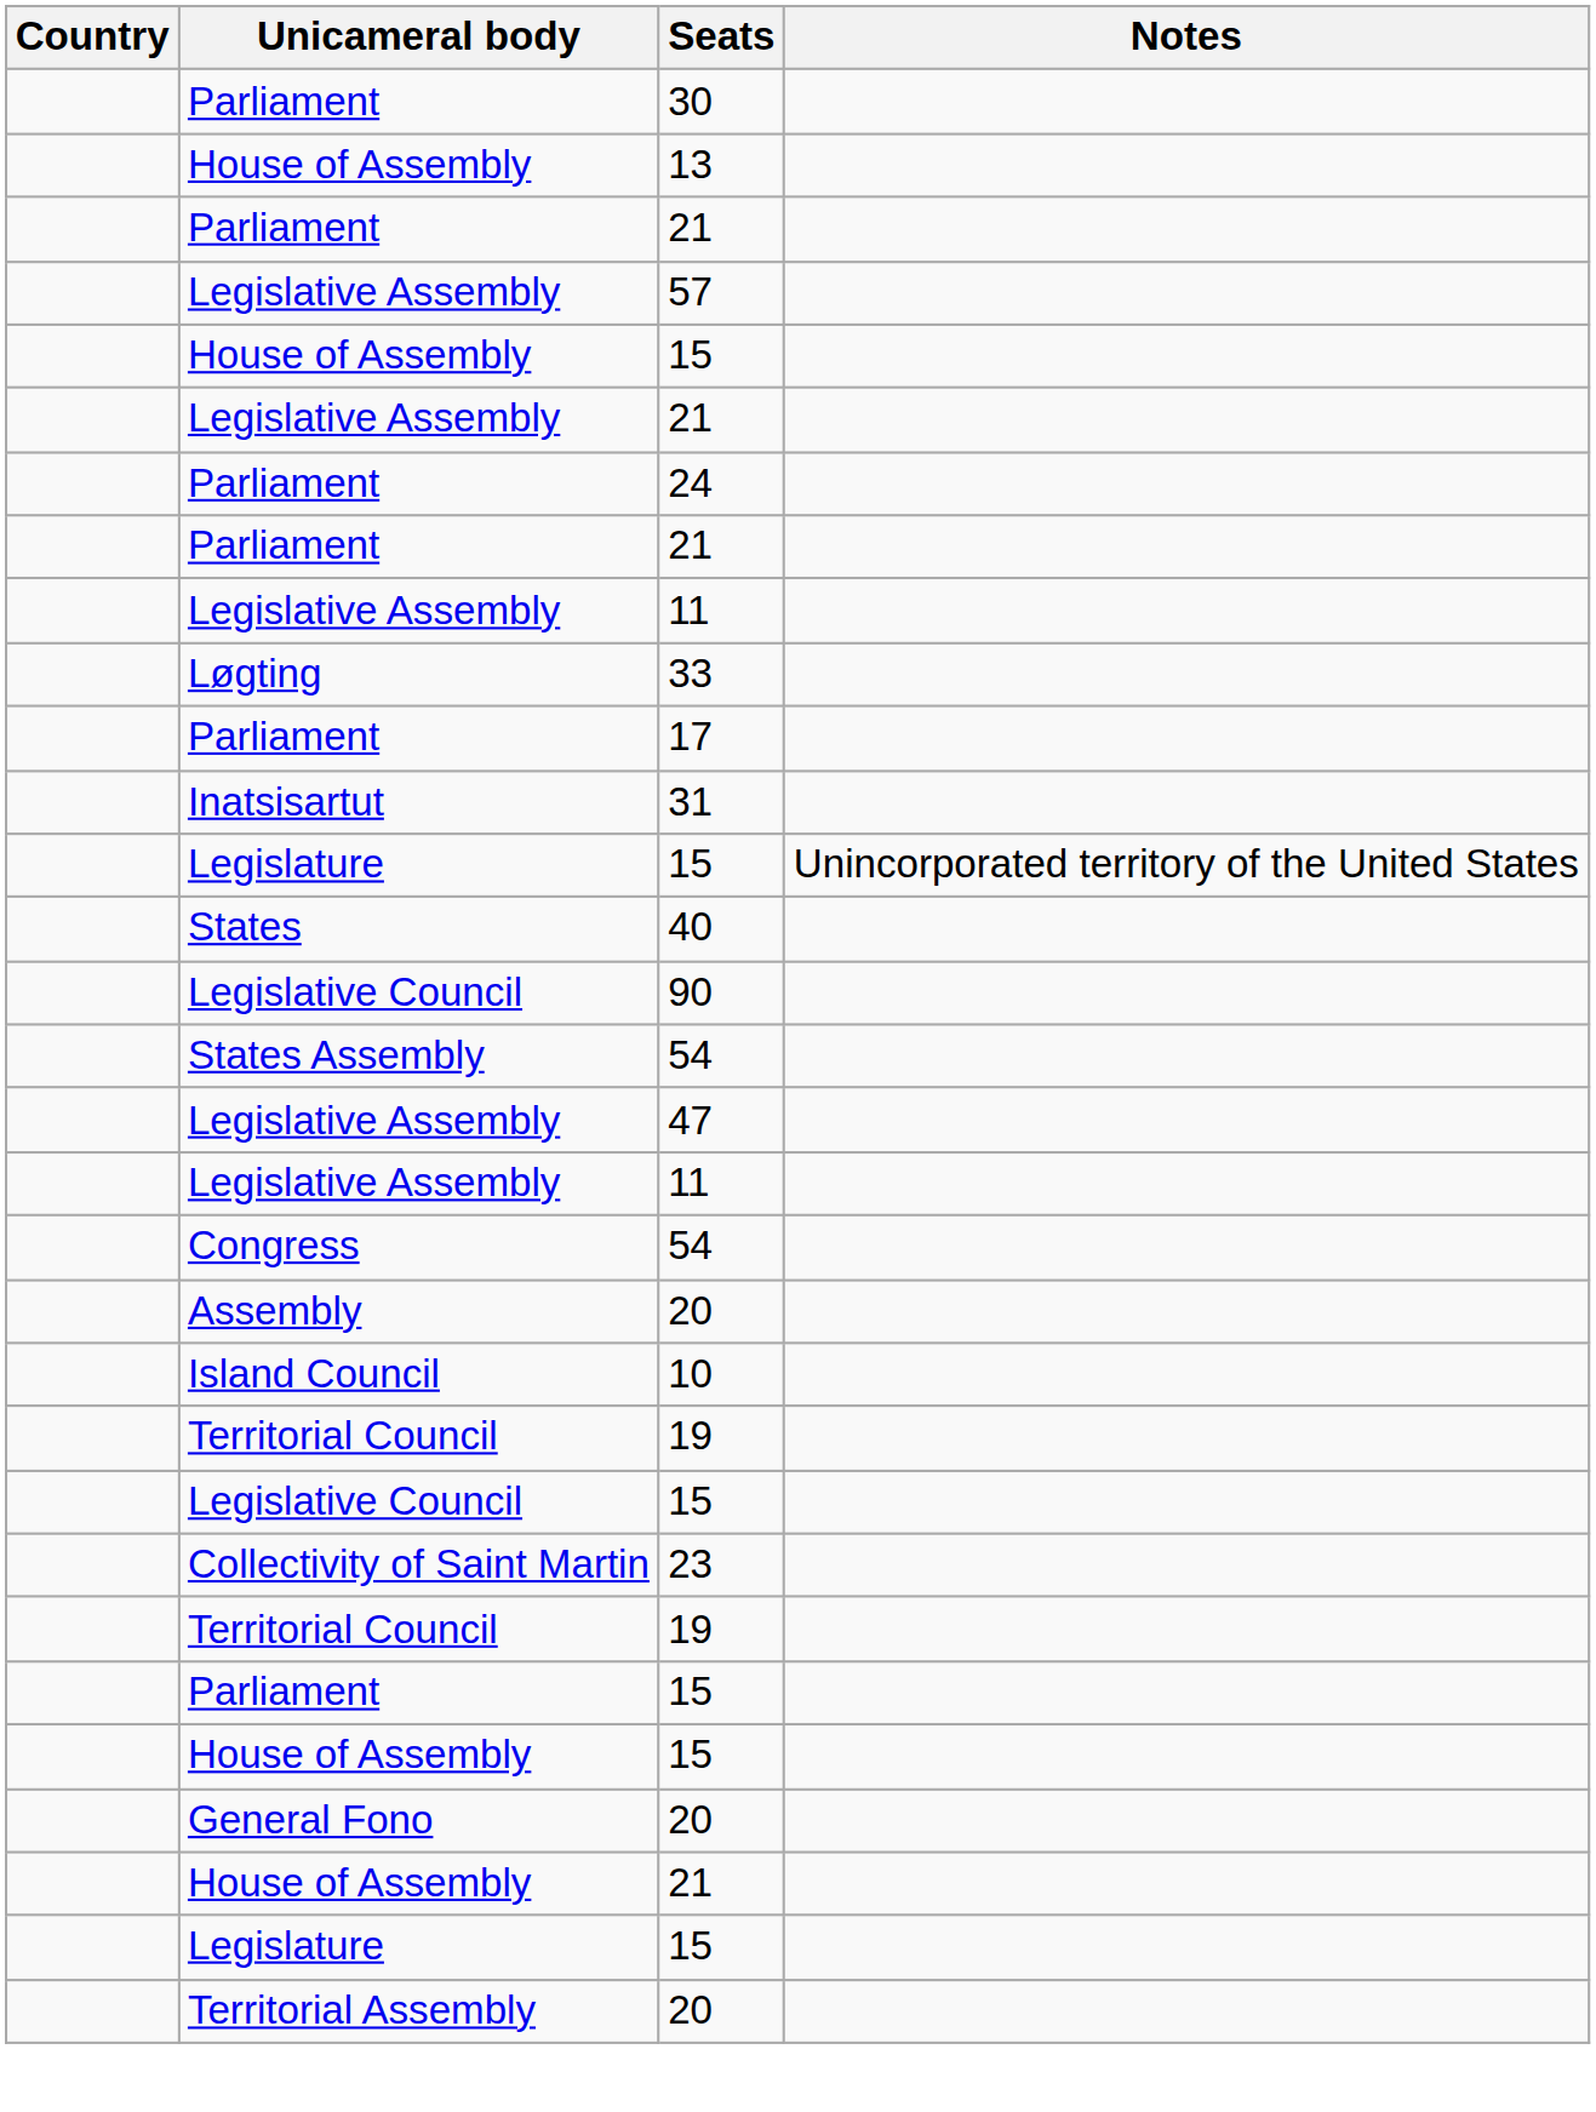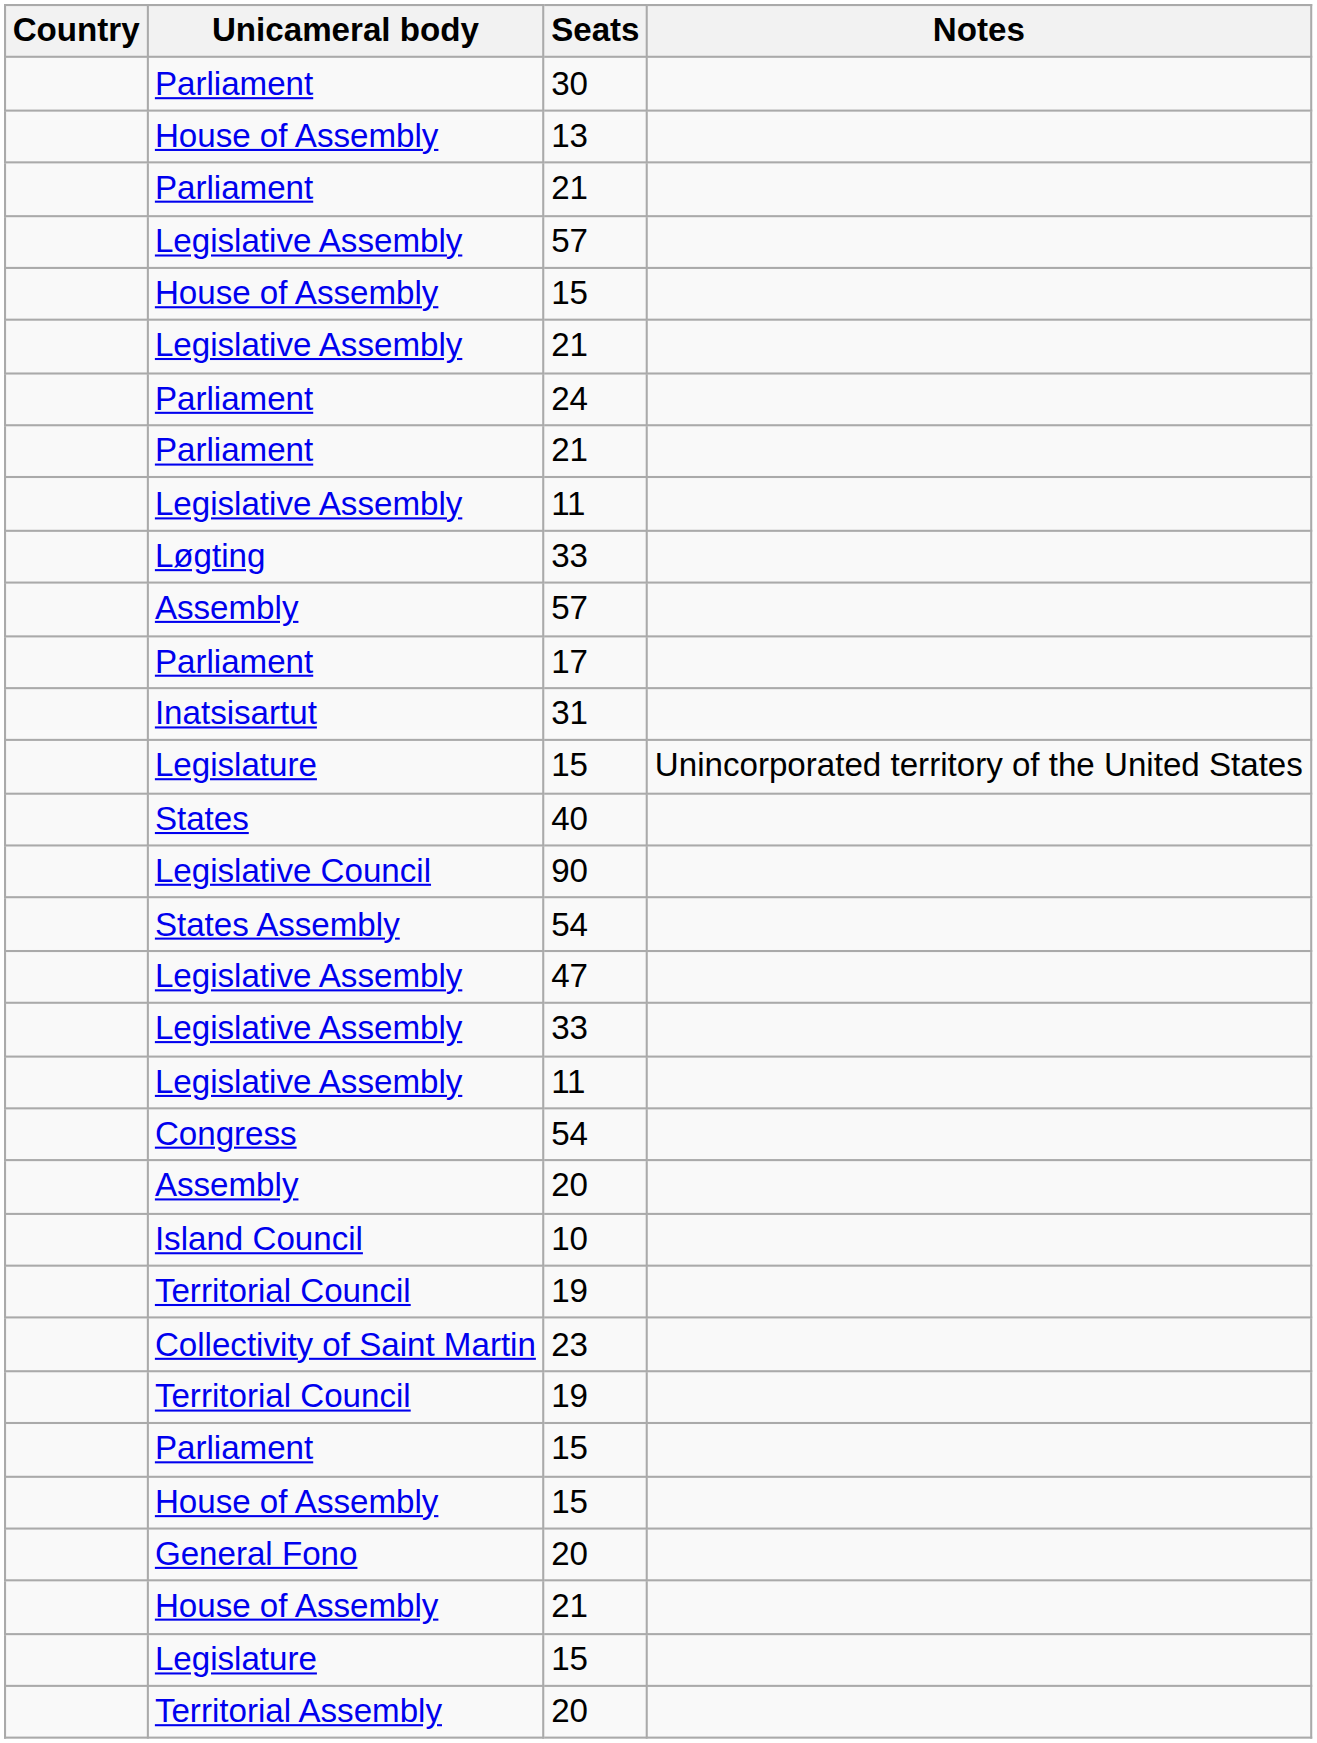 <table class="wikitable sortable">
 <tr>
 <th>Country</th>
 <th>Unicameral body</th>
 <th>Seats</th>
 <th>Notes</th>
 </tr>
 <tr>
 <td></td>
 <td><a href='#'>Parliament</a></td>
 <td>30</td>
 <td></td>
 </tr>
 <tr>
 <td></td>
 <td><a href='#'>House of Assembly</a></td>
 <td>13</td>
 <td></td>
 </tr>
 <tr>
 <td></td>
 <td><a href='#'>Parliament</a></td>
 <td>21</td>
 <td></td>
 </tr>
 <tr>
 <td></td>
 <td><a href='#'>Legislative Assembly</a></td>
 <td>57</td>
 <td></td>
 </tr>
 <tr>
 <td></td>
 <td><a href='#'>House of Assembly</a></td>
 <td>15</td>
 <td></td>
 </tr>
 <tr>
 <td></td>
 <td><a href='#'>Legislative Assembly</a></td>
 <td>21</td>
 <td></td>
 </tr>
 <tr>
 <td></td>
 <td><a href='#'>Parliament</a></td>
 <td>24</td>
 <td></td>
 </tr>
 <tr>
 <td></td>
 <td><a href='#'>Parliament</a></td>
 <td>21</td>
 <td></td>
 </tr>
 <tr>
 <td></td>
 <td><a href='#'>Legislative Assembly</a></td>
 <td>11</td>
 <td></td>
 </tr>
 <tr>
 <td></td>
 <td><a href='#'>Løgting</a></td>
 <td>33</td>
 <td></td>
 </tr>
 <tr>
 <td></td>
+<td><a href='#'>Assembly</a></td>
+<td>57</td>
+<td></td>
+</tr>
+<tr>
+<td></td>
 <td><a href='#'>Parliament</a></td>
 <td>17</td>
 <td></td>
 </tr>
 <tr>
 <td></td>
 <td><a href='#'>Inatsisartut</a></td>
 <td>31</td>
 <td></td>
 </tr>
 <tr>
 <td></td>
 <td><a href='#'>Legislature</a></td>
 <td>15</td>
 <td>Unincorporated territory of the United States</td>
 </tr>
 <tr>
 <td></td>
 <td><a href='#'>States</a></td>
 <td>40</td>
 <td></td>
 </tr>
 <tr>
 <td></td>
 <td><a href='#'>Legislative Council</a></td>
 <td>90</td>
 <td></td>
 </tr>
 <tr>
 <td></td>
 <td><a href='#'>States Assembly</a></td>
 <td>54</td>
 <td></td>
 </tr>
 <tr>
 <td></td>
 <td><a href='#'>Legislative Assembly</a></td>
 <td>47</td>
 <td></td>
 </tr>
 <tr>
 <td></td>
 <td><a href='#'>Legislative Assembly</a></td>
+<td>33</td>
+<td></td>
+</tr>
+<tr>
+<td></td>
+<td><a href='#'>Legislative Assembly</a></td>
 <td>11</td>
 <td></td>
 </tr>
 <tr>
 <td></td>
 <td><a href='#'>Congress</a></td>
 <td>54</td>
 <td></td>
 </tr>
 <tr>
 <td></td>
 <td><a href='#'>Assembly</a></td>
 <td>20</td>
 <td></td>
 </tr>
 <tr>
 <td></td>
 <td><a href='#'>Island Council</a></td>
 <td>10</td>
 <td></td>
 </tr>
 <tr>
 <td></td>
 <td><a href='#'>Territorial Council</a></td>
 <td>19</td>
-<td></td>
-</tr>
-<tr>
-<td></td>
-<td><a href='#'>Legislative Council</a></td>
-<td>15</td>
 <td></td>
 </tr>
 <tr>
 <td></td>
 <td><a href='#'>Collectivity of Saint Martin</a></td>
 <td>23</td>
 <td></td>
 </tr>
 <tr>
 <td></td>
 <td><a href='#'>Territorial Council</a></td>
 <td>19</td>
 <td></td>
 </tr>
 <tr>
 <td></td>
 <td><a href='#'>Parliament</a></td>
 <td>15</td>
 <td></td>
 </tr>
 <tr>
 <td></td>
 <td><a href='#'>House of Assembly</a></td>
 <td>15</td>
 <td></td>
 </tr>
 <tr>
 <td></td>
 <td><a href='#'>General Fono</a></td>
 <td>20</td>
 <td></td>
 </tr>
 <tr>
 <td></td>
 <td><a href='#'>House of Assembly</a></td>
 <td>21</td>
 <td></td>
 </tr>
 <tr>
 <td></td>
 <td><a href='#'>Legislature</a></td>
 <td>15</td>
 <td></td>
 </tr>
 <tr>
 <td></td>
 <td><a href='#'>Territorial Assembly</a></td>
 <td>20</td>
 <td></td>
 </tr>
 </table>
